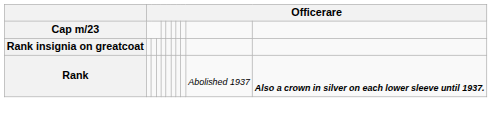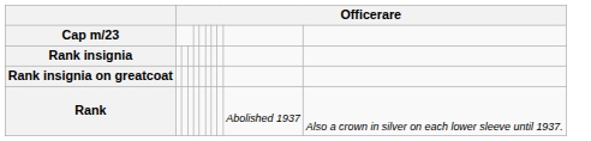 <table class="wikitable">
 <tr>
 <th></th>
 <th colspan="10">Officerare</th>
 </tr>
 <tr align="center">
 <th>Cap m/23</th>
 <td colspan="3"></td>
+<td></td>
+<td></td>
+<td></td>
+<td></td>
+<td></td>
+<td></td>
+<td></td>
+</tr>
+<tr align="center">
+<th>Rank insignia</th>
+<td></td>
+<td></td>
+<td></td>
 <td></td>
 <td></td>
 <td></td>
 <td></td>
 <td></td>
 <td></td>
 <td></td>
 </tr>
 <tr align="center">
 <th>Rank insignia on greatcoat</th>
 <td></td>
 <td></td>
 <td></td>
 <td></td>
 <td></td>
 <td></td>
 <td></td>
 <td></td>
 <td></td>
 <td></td>
 </tr>
 <tr align="center">
 <th>Rank</th>
 <td><small></small></td>
 <td><small></small></td>
 <td><small></small></td>
 <td><small></small></td>
 <td><small></small></td>
 <td><small></small></td>
 <td><small></small><br><small></small></td>
 <td><small></small></td>
 <td><small><br><em>Abolished 1937</em></small></td>
-<td><strong><small><br><br><em>Also a crown in silver on each lower sleeve until 1937.</em></small></strong></td>
+<td><small><br><br><em>Also a crown in silver on each lower sleeve until 1937.</em></small></td>
 </tr>
 </table>
